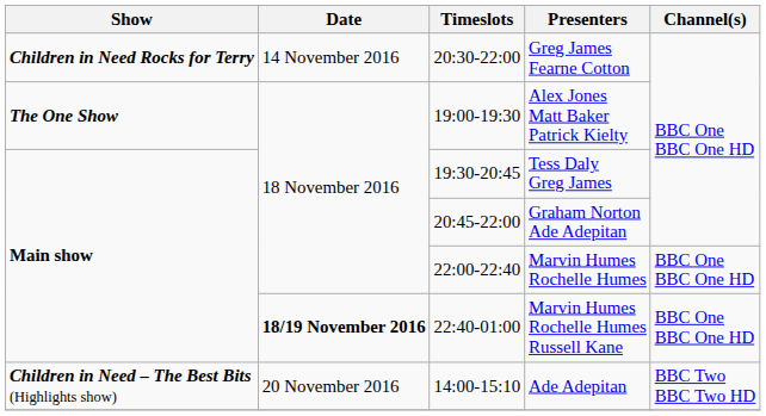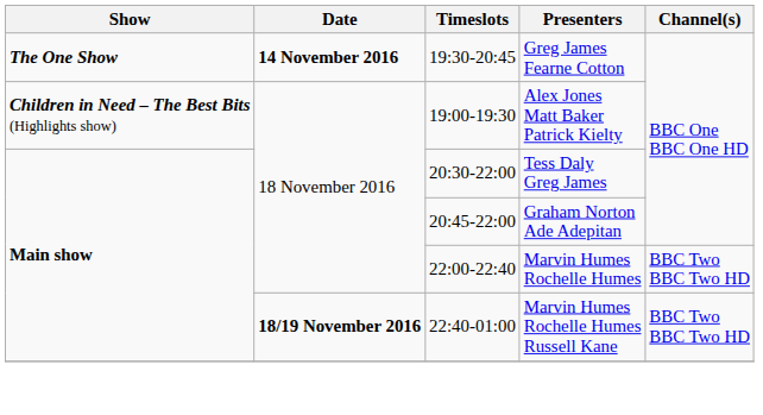 <table class="wikitable" text-align:center;">
 <tr>
 <th>Show</th>
 <th>Date</th>
 <th>Timeslots</th>
 <th>Presenters</th>
 <th>Channel(s)</th>
 </tr>
 <tr>
-<td><strong><em>Children in Need Rocks for Terry</em></strong></td>
-<td>14 November 2016</td>
-<td>20:30-22:00</td>
+<td><strong><em>The One Show</em></strong></td>
+<td><strong>14 November 2016</strong></td>
+<td>19:30-20:45</td>
 <td><a href='#'>Greg James</a><br><a href='#'>Fearne Cotton</a></td>
 <td rowspan=4><a href='#'>BBC One</a><br><a href='#'>BBC One HD</a></td>
 </tr>
 <tr>
-<td><strong><em>The One Show</em></strong></td>
+<td><strong><em>Children in Need – The Best Bits</em></strong><br><small>(Highlights show)</small></td>
 <td rowspan=4>18 November 2016</td>
 <td>19:00-19:30</td>
 <td><a href='#'>Alex Jones</a><br><a href='#'>Matt Baker</a><br><a href='#'>Patrick Kielty</a></td>
 </tr>
 <tr>
 <td rowspan=4><strong>Main show</strong></td>
-<td>19:30-20:45</td>
+<td>20:30-22:00</td>
 <td><a href='#'>Tess Daly</a><br><a href='#'>Greg James</a></td>
 </tr>
 <tr>
 <td>20:45-22:00</td>
 <td><a href='#'>Graham Norton</a><br><a href='#'>Ade Adepitan</a></td>
 </tr>
 <tr>
 <td>22:00-22:40</td>
 <td><a href='#'>Marvin Humes</a><br><a href='#'>Rochelle Humes</a></td>
-<td><a href='#'>BBC One</a><br><a href='#'>BBC One HD</a></td>
+<td><a href='#'>BBC Two</a><br><a href='#'>BBC Two HD</a></td>
 </tr>
 <tr>
 <td><strong>18/19 November 2016</strong></td>
 <td>22:40-01:00</td>
 <td><a href='#'>Marvin Humes</a><br><a href='#'>Rochelle Humes</a><br><a href='#'>Russell Kane</a></td>
-<td><a href='#'>BBC One</a><br><a href='#'>BBC One HD</a></td>
-</tr>
-<tr>
-<td><strong><em>Children in Need – The Best Bits</em></strong><br><small>(Highlights show)</small></td>
-<td>20 November 2016</td>
-<td>14:00-15:10</td>
-<td><a href='#'>Ade Adepitan</a></td>
 <td><a href='#'>BBC Two</a><br><a href='#'>BBC Two HD</a></td>
 </tr>
 <tr>
 </tr>
 </table>
